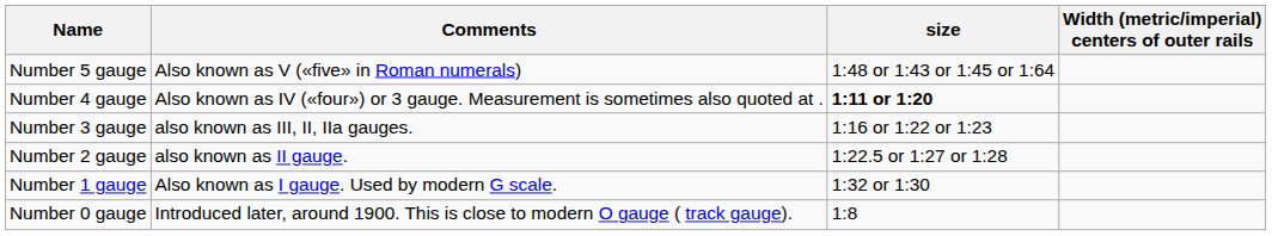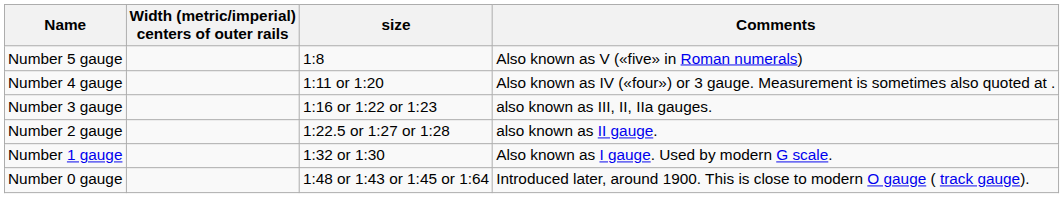 <table class="wikitable">
 <tr>
 <th>Name</th>
+<th>Width (metric/imperial)<br> centers of outer rails</th>
+<th>size</th>
 <th>Comments</th>
-<th>size</th>
-<th>Width (metric/imperial)<br> centers of outer rails</th>
 </tr>
 <tr>
 <td>Number 5 gauge</td>
+<td></td>
+<td>1:8</td>
 <td>Also known as V («five» in <a href='#'>Roman numerals</a>)</td>
-<td>1:48 or 1:43 or 1:45 or 1:64</td>
-<td></td>
 </tr>
 <tr>
 <td>Number 4 gauge</td>
+<td></td>
+<td>1:11 or 1:20</td>
 <td>Also known as IV («four») or 3 gauge. Measurement is sometimes also quoted at .</td>
-<td><strong>1:11 or 1:20</strong></td>
-<td></td>
 </tr>
 <tr>
 <td>Number 3 gauge</td>
+<td></td>
+<td>1:16 or 1:22 or 1:23</td>
 <td>also known as III, II, IIa gauges.</td>
-<td>1:16 or 1:22 or 1:23</td>
-<td></td>
 </tr>
 <tr>
 <td>Number 2 gauge</td>
+<td></td>
+<td>1:22.5 or 1:27 or 1:28</td>
 <td>also known as <a href='#'>II gauge</a>.</td>
-<td>1:22.5 or 1:27 or 1:28</td>
-<td></td>
 </tr>
 <tr>
 <td>Number <a href='#'>1 gauge</a></td>
+<td></td>
+<td>1:32 or 1:30</td>
 <td>Also known as <a href='#'>I gauge</a>. Used by modern <a href='#'>G scale</a>.</td>
-<td>1:32 or 1:30</td>
-<td></td>
 </tr>
 <tr>
 <td>Number 0 gauge</td>
+<td></td>
+<td>1:48 or 1:43 or 1:45 or 1:64</td>
 <td>Introduced later, around 1900. This is close to modern <a href='#'>O gauge</a> ( <a href='#'>track gauge</a>).</td>
-<td>1:8</td>
-<td></td>
 </tr>
 </table>
